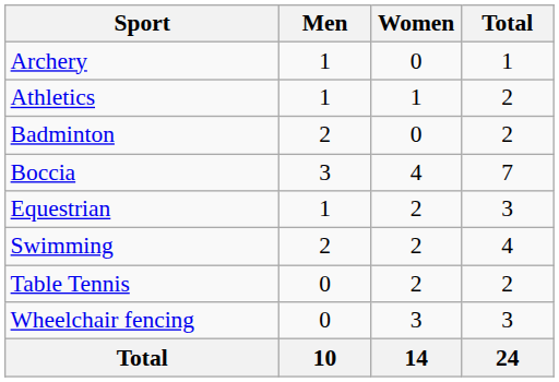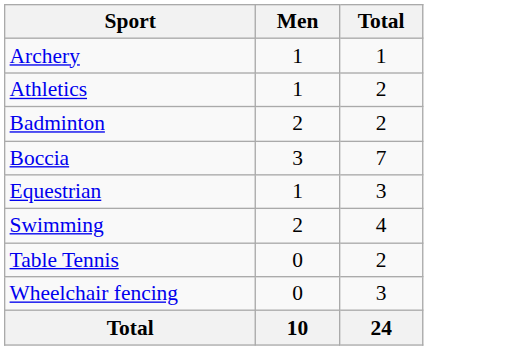 <table class="wikitable sortable" style="text-align:center;">
 <tr>
 <th width=180>Sport</th>
 <th width=55>Men</th>
-<th width=55>Women</th>
 <th width=55>Total</th>
 </tr>
 <tr>
 <td align=left><a href='#'>Archery</a></td>
 <td>1</td>
-<td>0</td>
 <td>1</td>
 </tr>
 <tr>
 <td align=left><a href='#'>Athletics</a></td>
-<td>1</td>
 <td>1</td>
 <td>2</td>
 </tr>
 <tr>
 <td align=left><a href='#'>Badminton</a></td>
 <td>2</td>
-<td>0</td>
 <td>2</td>
 </tr>
 <tr>
 <td align=left><a href='#'>Boccia</a></td>
 <td>3</td>
-<td>4</td>
 <td>7</td>
 </tr>
 <tr>
 <td align=left><a href='#'>Equestrian</a></td>
 <td>1</td>
-<td>2</td>
 <td>3</td>
 </tr>
 <tr>
 <td align=left><a href='#'>Swimming</a></td>
-<td>2</td>
 <td>2</td>
 <td>4</td>
 </tr>
 <tr>
 <td align=left><a href='#'>Table Tennis</a></td>
 <td>0</td>
 <td>2</td>
-<td>2</td>
 </tr>
 <tr>
 <td align=left><a href='#'>Wheelchair fencing</a></td>
 <td>0</td>
 <td>3</td>
-<td>3</td>
 </tr>
 <tr>
 <th>Total</th>
 <th>10</th>
-<th>14</th>
 <th>24</th>
 </tr>
 </table>
